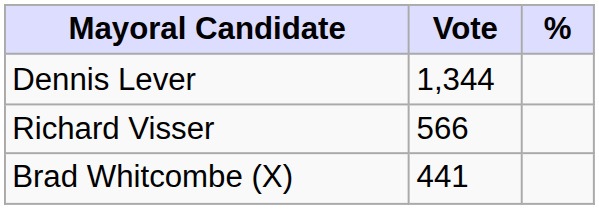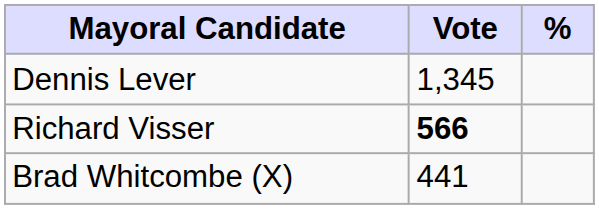 <table class="wikitable">
 <tr>
 <th style="background:#ddf; width:200px;">Mayoral Candidate </th>
 <th style="background:#ddf; width:50px;">Vote</th>
 <th style="background:#ddf; width:30px;">%</th>
 </tr>
 <tr>
 <td>Dennis Lever</td>
-<td>1,344</td>
+<td>1,345</td>
 <td></td>
 </tr>
 <tr>
 <td>Richard Visser</td>
-<td>566</td>
+<td><strong>566</strong></td>
 <td></td>
 </tr>
 <tr>
 <td>Brad Whitcombe (X)</td>
 <td>441</td>
 <td></td>
 </tr>
 </table>
